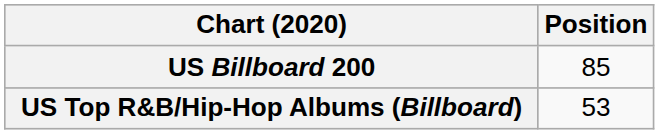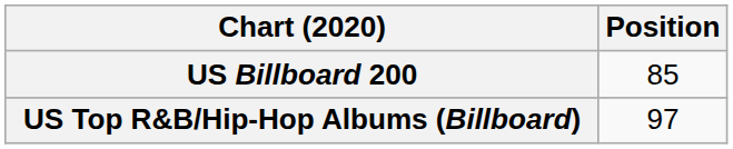 <table class="wikitable sortable plainrowheaders">
 <tr>
 <th scope="col" style="width:20em;">Chart (2020)</th>
 <th scope="col">Position</th>
 </tr>
 <tr>
 <th scope="row">US <em>Billboard</em> 200</th>
 <td align="center">85</td>
 </tr>
 <tr>
 <th scope="row">US Top R&B/Hip-Hop Albums (<em>Billboard</em>)</th>
-<td align="center">53</td>
+<td align="center">97</td>
 </tr>
 </table>
